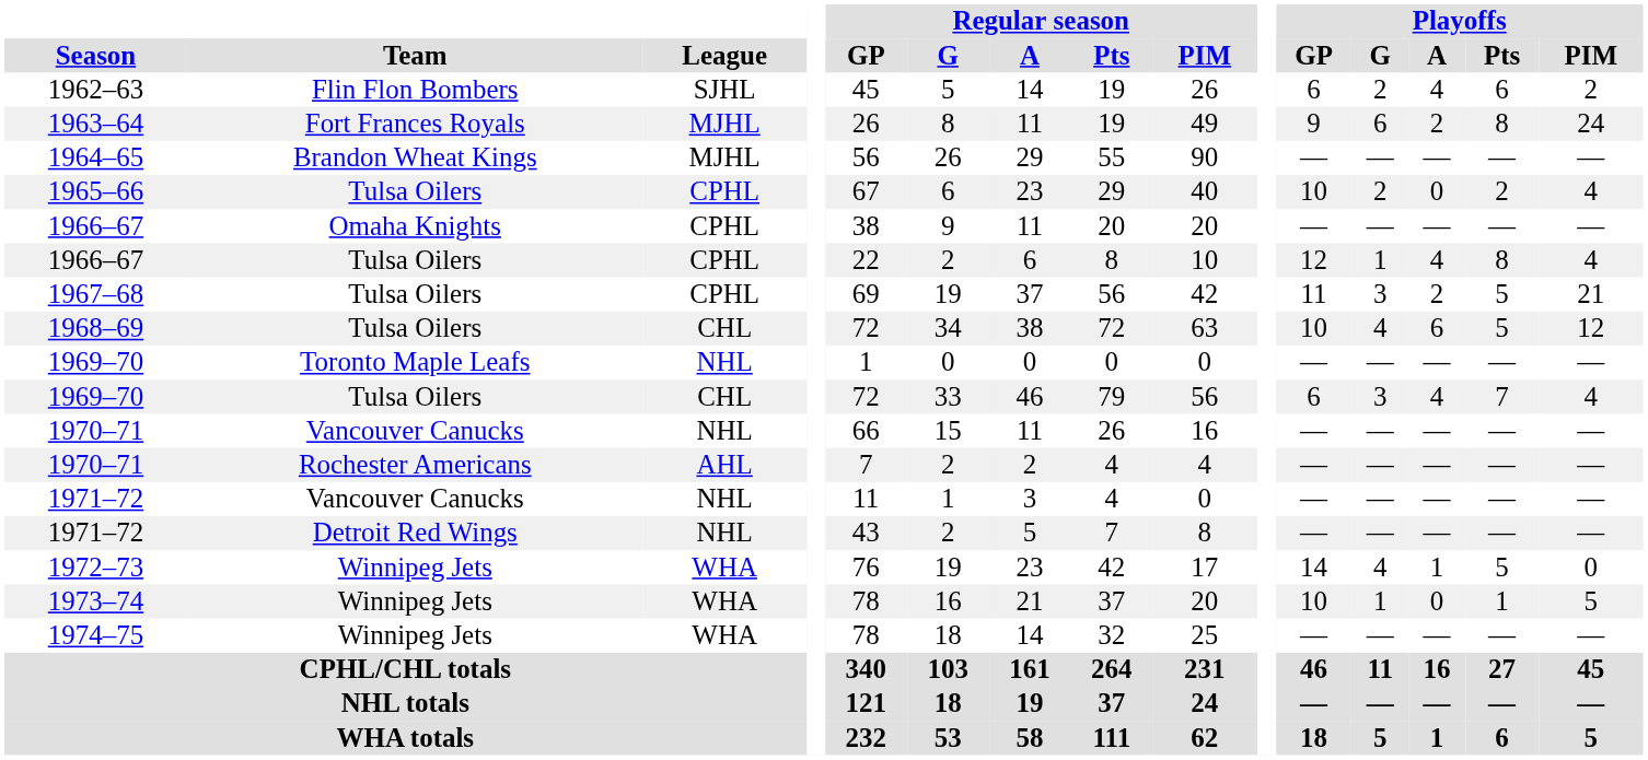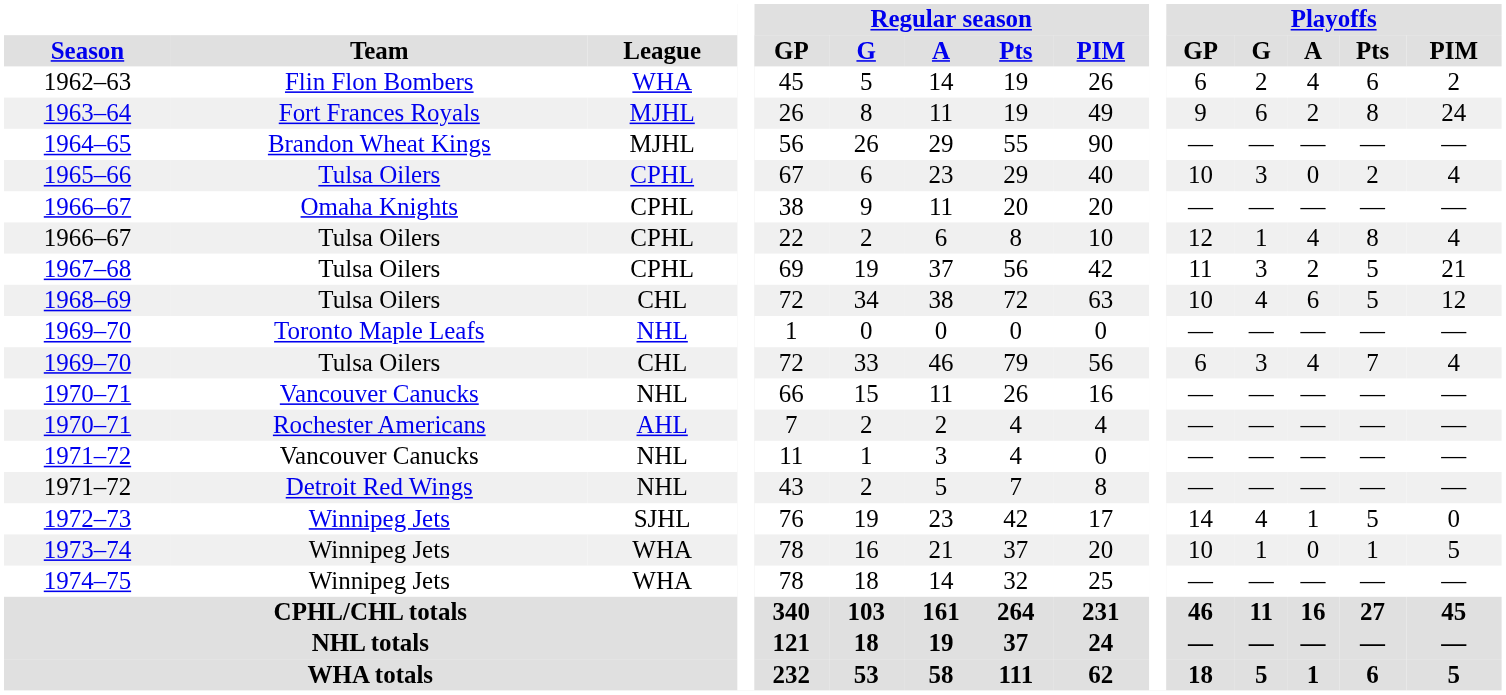 <table border="0" cellpadding="1" cellspacing="0" style="text-align:center; width:60em">
 <tr bgcolor="#e0e0e0">
 <th colspan="3" bgcolor="#ffffff"> </th>
 <th rowspan="99" bgcolor="#ffffff"> </th>
 <th colspan="5"><a href='#'>Regular season</a></th>
 <th rowspan="99" bgcolor="#ffffff"> </th>
 <th colspan="5"><a href='#'>Playoffs</a></th>
 </tr>
 <tr bgcolor="#e0e0e0">
 <th><a href='#'>Season</a></th>
 <th>Team</th>
 <th>League</th>
 <th>GP</th>
 <th><a href='#'>G</a></th>
 <th><a href='#'>A</a></th>
 <th><a href='#'>Pts</a></th>
 <th><a href='#'>PIM</a></th>
 <th>GP</th>
 <th>G</th>
 <th>A</th>
 <th>Pts</th>
 <th>PIM</th>
 </tr>
 <tr>
 <td>1962–63</td>
 <td><a href='#'>Flin Flon Bombers</a></td>
-<td>SJHL</td>
+<td><a href='#'>WHA</a></td>
 <td>45</td>
 <td>5</td>
 <td>14</td>
 <td>19</td>
 <td>26</td>
 <td>6</td>
 <td>2</td>
 <td>4</td>
 <td>6</td>
 <td>2</td>
 </tr>
 <tr bgcolor="#f0f0f0">
 <td><a href='#'>1963–64</a></td>
 <td><a href='#'>Fort Frances Royals</a></td>
 <td><a href='#'>MJHL</a></td>
 <td>26</td>
 <td>8</td>
 <td>11</td>
 <td>19</td>
 <td>49</td>
 <td>9</td>
 <td>6</td>
 <td>2</td>
 <td>8</td>
 <td>24</td>
 </tr>
 <tr>
 <td><a href='#'>1964–65</a></td>
 <td><a href='#'>Brandon Wheat Kings</a></td>
 <td>MJHL</td>
 <td>56</td>
 <td>26</td>
 <td>29</td>
 <td>55</td>
 <td>90</td>
 <td>—</td>
 <td>—</td>
 <td>—</td>
 <td>—</td>
 <td>—</td>
 </tr>
 <tr bgcolor="#f0f0f0">
 <td><a href='#'>1965–66</a></td>
 <td><a href='#'>Tulsa Oilers</a></td>
 <td><a href='#'>CPHL</a></td>
 <td>67</td>
 <td>6</td>
 <td>23</td>
 <td>29</td>
 <td>40</td>
 <td>10</td>
-<td>2</td>
+<td>3</td>
 <td>0</td>
 <td>2</td>
 <td>4</td>
 </tr>
 <tr>
 <td><a href='#'>1966–67</a></td>
 <td><a href='#'>Omaha Knights</a></td>
 <td>CPHL</td>
 <td>38</td>
 <td>9</td>
 <td>11</td>
 <td>20</td>
 <td>20</td>
 <td>—</td>
 <td>—</td>
 <td>—</td>
 <td>—</td>
 <td>—</td>
 </tr>
 <tr bgcolor="#f0f0f0">
 <td>1966–67</td>
 <td>Tulsa Oilers</td>
 <td>CPHL</td>
 <td>22</td>
 <td>2</td>
 <td>6</td>
 <td>8</td>
 <td>10</td>
 <td>12</td>
 <td>1</td>
 <td>4</td>
 <td>8</td>
 <td>4</td>
 </tr>
 <tr>
 <td><a href='#'>1967–68</a></td>
 <td>Tulsa Oilers</td>
 <td>CPHL</td>
 <td>69</td>
 <td>19</td>
 <td>37</td>
 <td>56</td>
 <td>42</td>
 <td>11</td>
 <td>3</td>
 <td>2</td>
 <td>5</td>
 <td>21</td>
 </tr>
 <tr bgcolor="#f0f0f0">
 <td><a href='#'>1968–69</a></td>
 <td>Tulsa Oilers</td>
 <td>CHL</td>
 <td>72</td>
 <td>34</td>
 <td>38</td>
 <td>72</td>
 <td>63</td>
 <td>10</td>
 <td>4</td>
 <td>6</td>
 <td>5</td>
 <td>12</td>
 </tr>
 <tr>
 <td><a href='#'>1969–70</a></td>
 <td><a href='#'>Toronto Maple Leafs</a></td>
 <td><a href='#'>NHL</a></td>
 <td>1</td>
 <td>0</td>
 <td>0</td>
 <td>0</td>
 <td>0</td>
 <td>—</td>
 <td>—</td>
 <td>—</td>
 <td>—</td>
 <td>—</td>
 </tr>
 <tr bgcolor="#f0f0f0">
 <td><a href='#'>1969–70</a></td>
 <td>Tulsa Oilers</td>
 <td>CHL</td>
 <td>72</td>
 <td>33</td>
 <td>46</td>
 <td>79</td>
 <td>56</td>
 <td>6</td>
 <td>3</td>
 <td>4</td>
 <td>7</td>
 <td>4</td>
 </tr>
 <tr>
 <td><a href='#'>1970–71</a></td>
 <td><a href='#'>Vancouver Canucks</a></td>
 <td>NHL</td>
 <td>66</td>
 <td>15</td>
 <td>11</td>
 <td>26</td>
 <td>16</td>
 <td>—</td>
 <td>—</td>
 <td>—</td>
 <td>—</td>
 <td>—</td>
 </tr>
 <tr bgcolor="#f0f0f0">
 <td><a href='#'>1970–71</a></td>
 <td><a href='#'>Rochester Americans</a></td>
 <td><a href='#'>AHL</a></td>
 <td>7</td>
 <td>2</td>
 <td>2</td>
 <td>4</td>
 <td>4</td>
 <td>—</td>
 <td>—</td>
 <td>—</td>
 <td>—</td>
 <td>—</td>
 </tr>
 <tr>
 <td><a href='#'>1971–72</a></td>
 <td>Vancouver Canucks</td>
 <td>NHL</td>
 <td>11</td>
 <td>1</td>
 <td>3</td>
 <td>4</td>
 <td>0</td>
 <td>—</td>
 <td>—</td>
 <td>—</td>
 <td>—</td>
 <td>—</td>
 </tr>
 <tr bgcolor="#f0f0f0">
 <td>1971–72</td>
 <td><a href='#'>Detroit Red Wings</a></td>
 <td>NHL</td>
 <td>43</td>
 <td>2</td>
 <td>5</td>
 <td>7</td>
 <td>8</td>
 <td>—</td>
 <td>—</td>
 <td>—</td>
 <td>—</td>
 <td>—</td>
 </tr>
 <tr>
 <td><a href='#'>1972–73</a></td>
 <td><a href='#'>Winnipeg Jets</a></td>
-<td><a href='#'>WHA</a></td>
+<td>SJHL</td>
 <td>76</td>
 <td>19</td>
 <td>23</td>
 <td>42</td>
 <td>17</td>
 <td>14</td>
 <td>4</td>
 <td>1</td>
 <td>5</td>
 <td>0</td>
 </tr>
 <tr bgcolor="#f0f0f0">
 <td><a href='#'>1973–74</a></td>
 <td>Winnipeg Jets</td>
 <td>WHA</td>
 <td>78</td>
 <td>16</td>
 <td>21</td>
 <td>37</td>
 <td>20</td>
 <td>10</td>
 <td>1</td>
 <td>0</td>
 <td>1</td>
 <td>5</td>
 </tr>
 <tr>
 <td><a href='#'>1974–75</a></td>
 <td>Winnipeg Jets</td>
 <td>WHA</td>
 <td>78</td>
 <td>18</td>
 <td>14</td>
 <td>32</td>
 <td>25</td>
 <td>—</td>
 <td>—</td>
 <td>—</td>
 <td>—</td>
 <td>—</td>
 </tr>
 <tr bgcolor="#e0e0e0">
 <th colspan=3>CPHL/CHL totals</th>
 <th>340</th>
 <th>103</th>
 <th>161</th>
 <th>264</th>
 <th>231</th>
 <th>46</th>
 <th>11</th>
 <th>16</th>
 <th>27</th>
 <th>45</th>
 </tr>
 <tr bgcolor="#e0e0e0">
 <th colspan=3>NHL totals</th>
 <th>121</th>
 <th>18</th>
 <th>19</th>
 <th>37</th>
 <th>24</th>
 <th>—</th>
 <th>—</th>
 <th>—</th>
 <th>—</th>
 <th>—</th>
 </tr>
 <tr bgcolor="#e0e0e0">
 <th colspan=3>WHA totals</th>
 <th>232</th>
 <th>53</th>
 <th>58</th>
 <th>111</th>
 <th>62</th>
 <th>18</th>
 <th>5</th>
 <th>1</th>
 <th>6</th>
 <th>5</th>
 </tr>
 </table>
